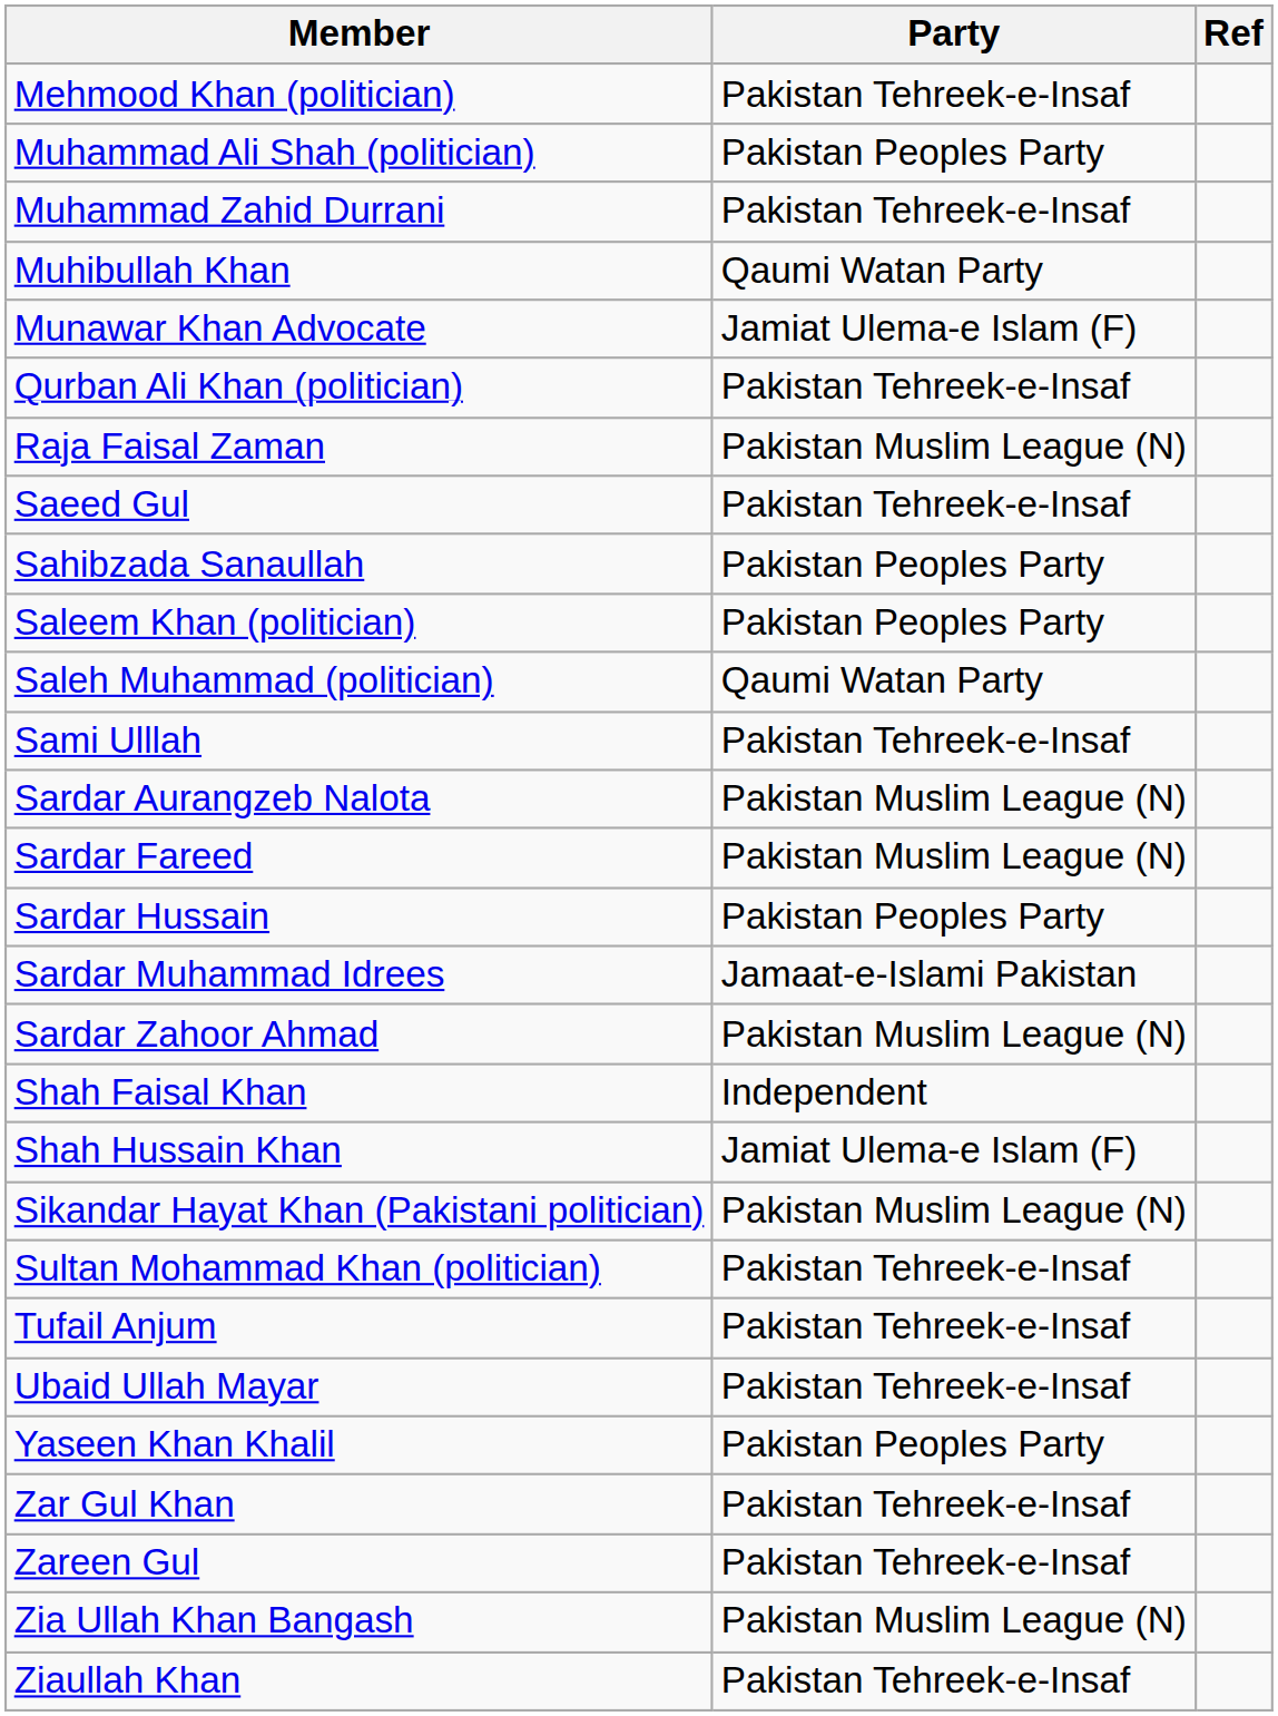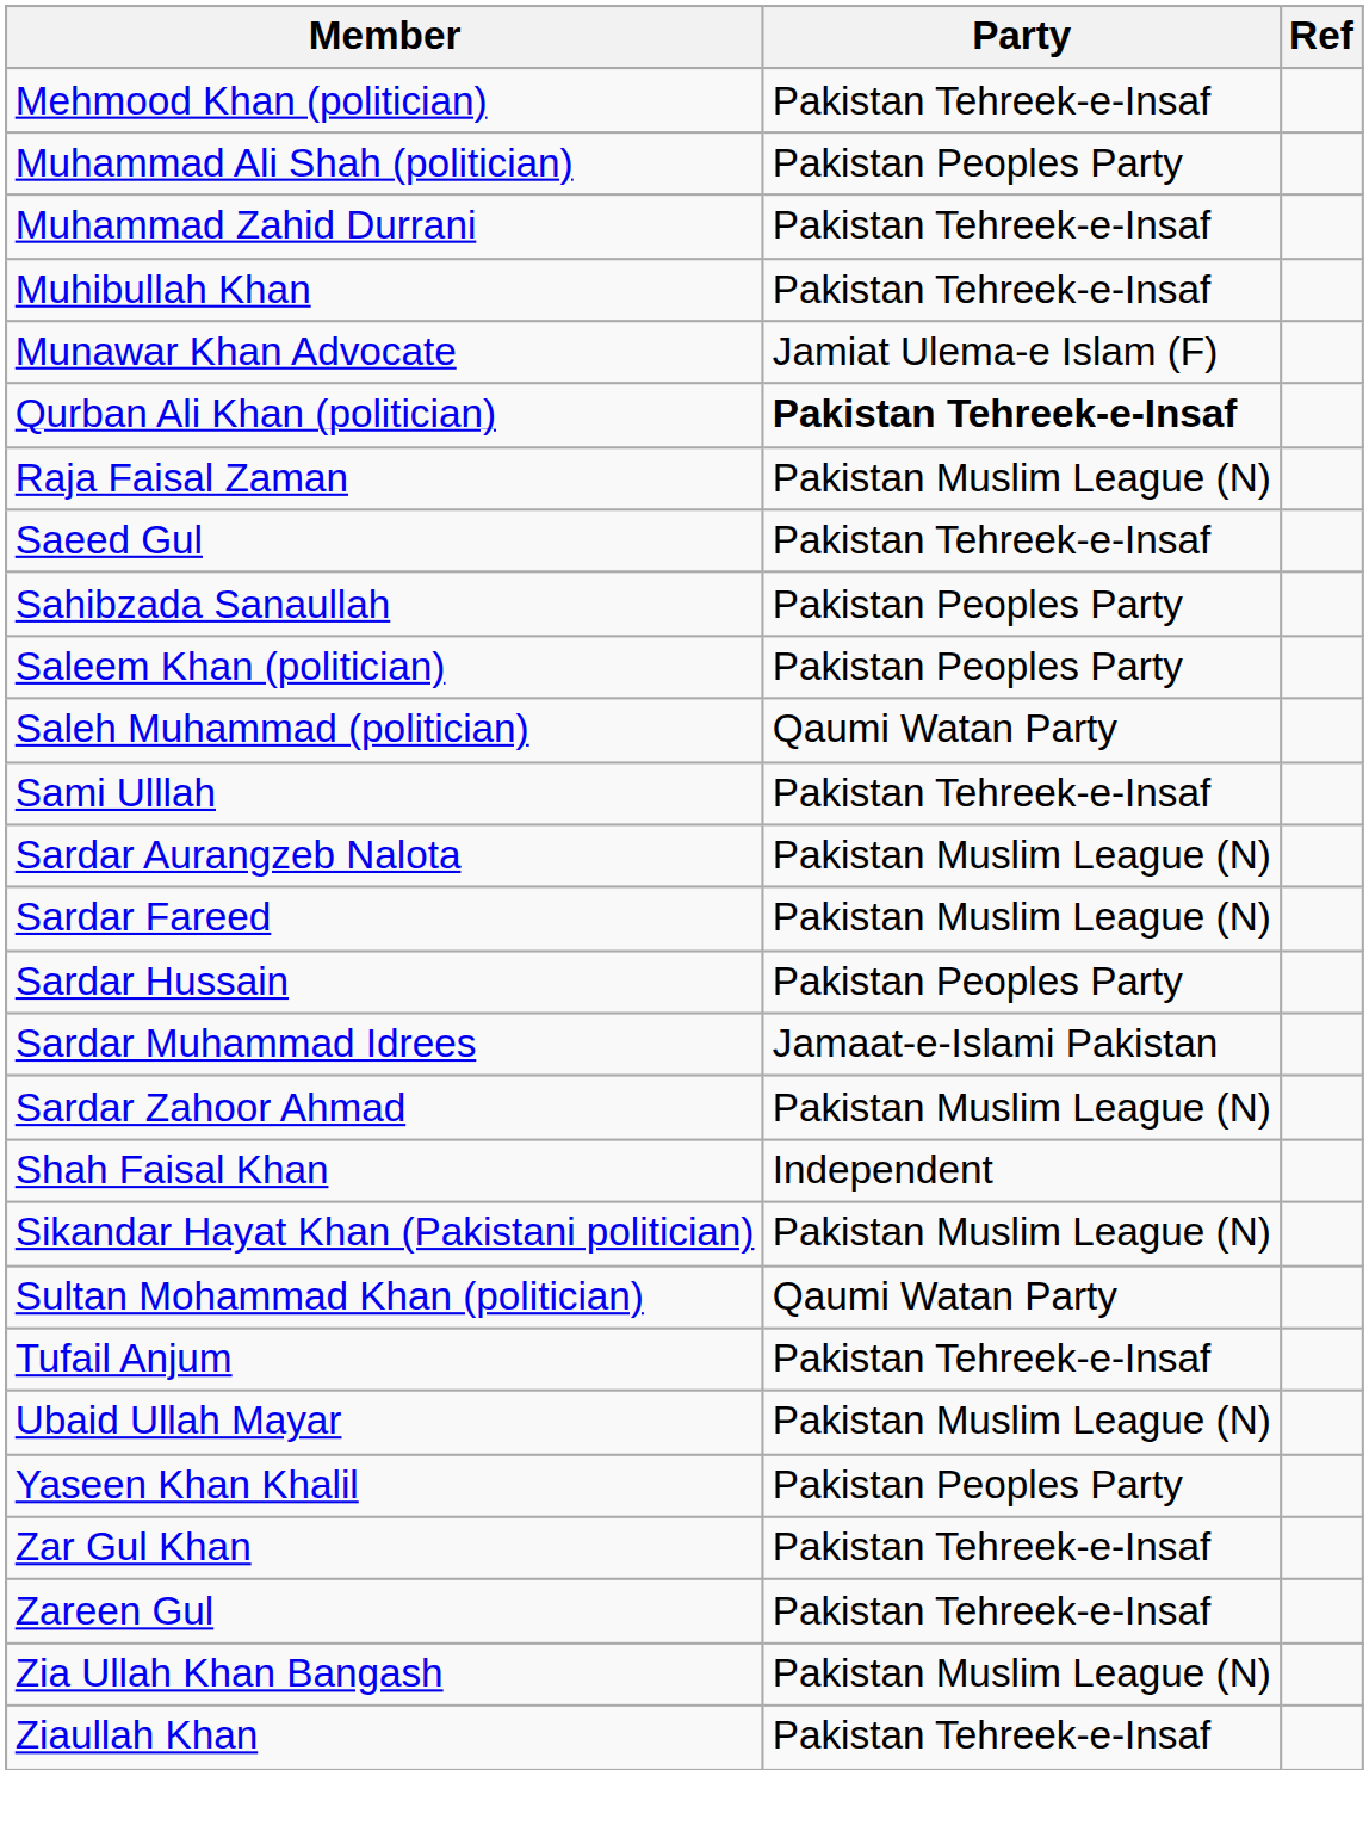 <table class="wikitable">
 <tr>
 <th>Member</th>
 <th>Party</th>
 <th>Ref</th>
 </tr>
 <tr>
 <td><a href='#'>Mehmood Khan (politician)</a></td>
 <td>Pakistan Tehreek-e-Insaf</td>
 <td></td>
 </tr>
 <tr>
 <td><a href='#'>Muhammad Ali Shah (politician)</a></td>
 <td>Pakistan Peoples Party</td>
 <td></td>
 </tr>
 <tr>
 <td><a href='#'>Muhammad Zahid Durrani</a></td>
 <td>Pakistan Tehreek-e-Insaf</td>
 <td></td>
 </tr>
 <tr>
 <td><a href='#'>Muhibullah Khan</a></td>
-<td>Qaumi Watan Party</td>
+<td>Pakistan Tehreek-e-Insaf</td>
 <td></td>
 </tr>
 <tr>
 <td><a href='#'>Munawar Khan Advocate</a></td>
 <td>Jamiat Ulema-e Islam (F)</td>
 <td></td>
 </tr>
 <tr>
 <td><a href='#'>Qurban Ali Khan (politician)</a></td>
-<td>Pakistan Tehreek-e-Insaf</td>
+<td><strong>Pakistan Tehreek-e-Insaf</strong></td>
 <td></td>
 </tr>
 <tr>
 <td><a href='#'>Raja Faisal Zaman</a></td>
 <td>Pakistan Muslim League (N)</td>
 <td></td>
 </tr>
 <tr>
 <td><a href='#'>Saeed Gul</a></td>
 <td>Pakistan Tehreek-e-Insaf</td>
 <td></td>
 </tr>
 <tr>
 <td><a href='#'>Sahibzada Sanaullah</a></td>
 <td>Pakistan Peoples Party</td>
 <td></td>
 </tr>
 <tr>
 <td><a href='#'>Saleem Khan (politician)</a></td>
 <td>Pakistan Peoples Party</td>
 <td></td>
 </tr>
 <tr>
 <td><a href='#'>Saleh Muhammad (politician)</a></td>
 <td>Qaumi Watan Party</td>
 <td></td>
 </tr>
 <tr>
 <td><a href='#'>Sami Ulllah</a></td>
 <td>Pakistan Tehreek-e-Insaf</td>
 <td></td>
 </tr>
 <tr>
 <td><a href='#'>Sardar Aurangzeb Nalota</a></td>
 <td>Pakistan Muslim League (N)</td>
 <td></td>
 </tr>
 <tr>
 <td><a href='#'>Sardar Fareed</a></td>
 <td>Pakistan Muslim League (N)</td>
 <td></td>
 </tr>
 <tr>
 <td><a href='#'>Sardar Hussain</a></td>
 <td>Pakistan Peoples Party</td>
 <td></td>
 </tr>
 <tr>
 <td><a href='#'>Sardar Muhammad Idrees</a></td>
 <td>Jamaat-e-Islami Pakistan</td>
 <td></td>
 </tr>
 <tr>
 <td><a href='#'>Sardar Zahoor Ahmad</a></td>
 <td>Pakistan Muslim League (N)</td>
 <td></td>
 </tr>
 <tr>
 <td><a href='#'>Shah Faisal Khan</a></td>
 <td>Independent</td>
 <td></td>
 </tr>
 <tr>
-<td><a href='#'>Shah Hussain Khan</a></td>
-<td>Jamiat Ulema-e Islam (F)</td>
-<td></td>
-</tr>
-<tr>
 <td><a href='#'>Sikandar Hayat Khan (Pakistani politician)</a></td>
 <td>Pakistan Muslim League (N)</td>
 <td></td>
 </tr>
 <tr>
 <td><a href='#'>Sultan Mohammad Khan (politician)</a></td>
-<td>Pakistan Tehreek-e-Insaf</td>
+<td>Qaumi Watan Party</td>
 <td></td>
 </tr>
 <tr>
 <td><a href='#'>Tufail Anjum</a></td>
 <td>Pakistan Tehreek-e-Insaf</td>
 <td></td>
 </tr>
 <tr>
 <td><a href='#'>Ubaid Ullah Mayar</a></td>
-<td>Pakistan Tehreek-e-Insaf</td>
+<td>Pakistan Muslim League (N)</td>
 <td></td>
 </tr>
 <tr>
 <td><a href='#'>Yaseen Khan Khalil</a></td>
 <td>Pakistan Peoples Party</td>
 <td></td>
 </tr>
 <tr>
 <td><a href='#'>Zar Gul Khan</a></td>
 <td>Pakistan Tehreek-e-Insaf</td>
 <td></td>
 </tr>
 <tr>
 <td><a href='#'>Zareen Gul</a></td>
 <td>Pakistan Tehreek-e-Insaf</td>
 <td></td>
 </tr>
 <tr>
 <td><a href='#'>Zia Ullah Khan Bangash</a></td>
 <td>Pakistan Muslim League (N)</td>
 <td></td>
 </tr>
 <tr>
 <td><a href='#'>Ziaullah Khan</a></td>
 <td>Pakistan Tehreek-e-Insaf</td>
 <td></td>
 </tr>
 </table>
